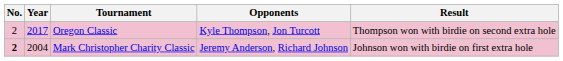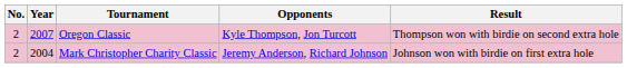 <table class="wikitable" style="font-size:95%;">
 <tr>
 <th>No.</th>
 <th>Year</th>
 <th>Tournament</th>
 <th>Opponents</th>
 <th>Result</th>
 </tr>
 <tr style="background:#F2C1D1;">
 <td align=center>2</td>
-<td><a href='#'>2017</a></td>
+<td><a href='#'>2007</a></td>
 <td><a href='#'>Oregon Classic</a></td>
 <td> <a href='#'>Kyle Thompson</a>,  <a href='#'>Jon Turcott</a></td>
 <td>Thompson won with birdie on second extra hole</td>
 </tr>
 <tr style="background:#F2C1D1;">
-<td align=center><strong>2</strong></td>
+<td align=center>2</td>
 <td>2004</td>
 <td><a href='#'>Mark Christopher Charity Classic</a></td>
 <td> <a href='#'>Jeremy Anderson</a>,  <a href='#'>Richard Johnson</a></td>
 <td>Johnson won with birdie on first extra hole</td>
 </tr>
 </table>
